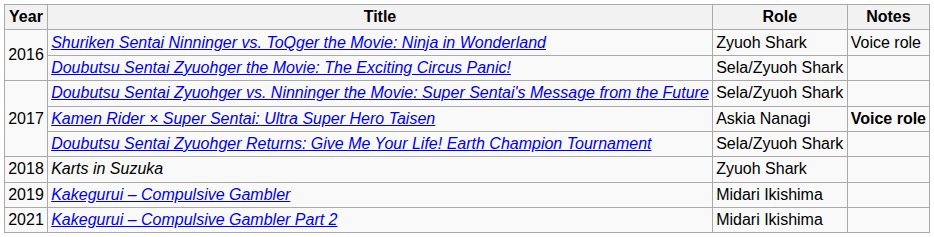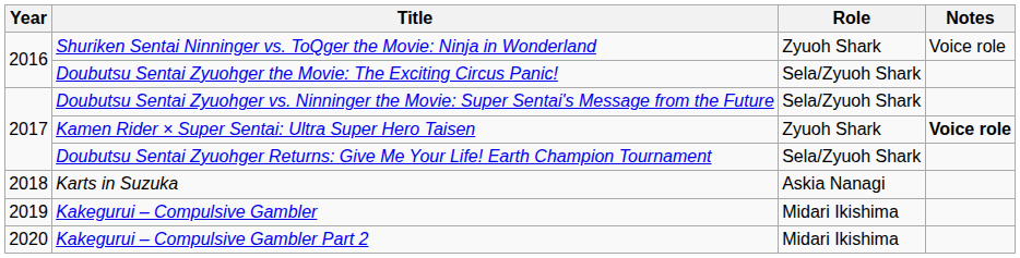 <table class="wikitable sortable">
 <tr>
 <th>Year</th>
 <th>Title</th>
 <th>Role</th>
 <th class="unsortable">Notes</th>
 </tr>
 <tr>
 <td rowspan=2>2016</td>
 <td><em><a href='#'>Shuriken Sentai Ninninger vs. ToQger the Movie: Ninja in Wonderland</a></em></td>
 <td>Zyuoh Shark</td>
 <td>Voice role</td>
 </tr>
 <tr>
 <td><em><a href='#'>Doubutsu Sentai Zyuohger the Movie: The Exciting Circus Panic!</a></em></td>
 <td>Sela/Zyuoh Shark</td>
 <td></td>
 </tr>
 <tr>
 <td rowspan=3>2017</td>
 <td><em><a href='#'>Doubutsu Sentai Zyuohger vs. Ninninger the Movie: Super Sentai's Message from the Future</a></em></td>
 <td>Sela/Zyuoh Shark</td>
 <td></td>
 </tr>
 <tr>
 <td><em><a href='#'>Kamen Rider × Super Sentai: Ultra Super Hero Taisen</a></em></td>
-<td>Askia Nanagi</td>
+<td>Zyuoh Shark</td>
 <td><strong>Voice role</strong></td>
 </tr>
 <tr>
 <td><em><a href='#'>Doubutsu Sentai Zyuohger Returns: Give Me Your Life! Earth Champion Tournament</a></em></td>
 <td>Sela/Zyuoh Shark</td>
 <td></td>
 </tr>
 <tr>
 <td>2018</td>
 <td><em>Karts in Suzuka</em></td>
-<td>Zyuoh Shark</td>
+<td>Askia Nanagi</td>
 <td></td>
 </tr>
 <tr>
 <td>2019</td>
 <td><em><a href='#'>Kakegurui – Compulsive Gambler</a></em></td>
 <td>Midari Ikishima</td>
 <td></td>
 </tr>
 <tr>
-<td>2021</td>
+<td>2020</td>
 <td><em><a href='#'>Kakegurui – Compulsive Gambler Part 2</a></em></td>
 <td>Midari Ikishima</td>
 <td></td>
 </tr>
 <tr>
 </tr>
 </table>
